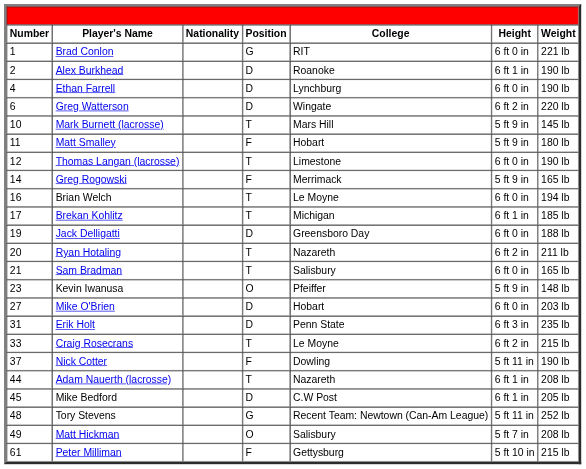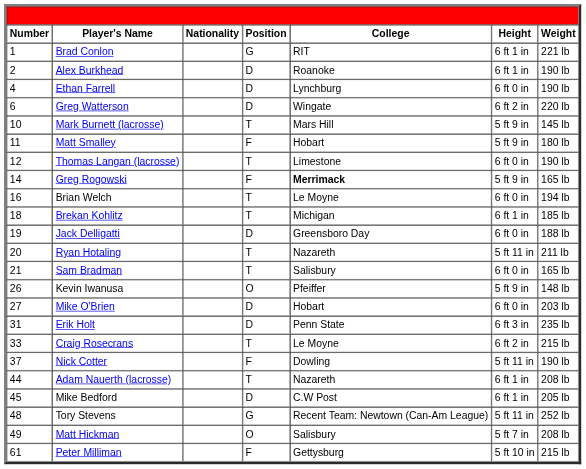 <table align=left border=4 cellspacing=0 cellpadding=4>
 <tr>
 <th align="center" colspan="7" bgcolor=red style="color:red"><strong>2012 Charlotte Copperheads</strong></th>
 </tr>
 <tr>
 </tr>
 <tr>
 <th align="center" colspan="1">Number</th>
 <th align="center" colspan="1">Player's Name</th>
 <th align="center" colspan="1">Nationality</th>
 <th align="center" colspan="1">Position</th>
 <th align="center" colspan="1">College</th>
 <th align="center" colspan="1">Height</th>
 <th align="center" colspan="1">Weight</th>
 </tr>
 <tr>
 <td>1</td>
 <td><a href='#'>Brad Conlon</a></td>
 <td></td>
 <td>G</td>
 <td>RIT</td>
-<td>6 ft 0 in</td>
+<td>6 ft 1 in</td>
 <td>221 lb</td>
 </tr>
 <tr>
 <td>2</td>
 <td><a href='#'>Alex Burkhead</a></td>
 <td></td>
 <td>D</td>
 <td>Roanoke</td>
 <td>6 ft 1 in</td>
 <td>190 lb</td>
 </tr>
 <tr>
 <td>4</td>
 <td><a href='#'>Ethan Farrell</a></td>
 <td></td>
 <td>D</td>
 <td>Lynchburg</td>
 <td>6 ft 0 in</td>
 <td>190 lb</td>
 </tr>
 <tr>
 <td>6</td>
 <td><a href='#'>Greg Watterson</a></td>
 <td></td>
 <td>D</td>
 <td>Wingate</td>
 <td>6 ft 2 in</td>
 <td>220 lb</td>
 </tr>
 <tr>
 <td>10</td>
 <td><a href='#'>Mark Burnett (lacrosse)</a></td>
 <td></td>
 <td>T</td>
 <td>Mars Hill</td>
 <td>5 ft 9 in</td>
 <td>145 lb</td>
 </tr>
 <tr>
 <td>11</td>
 <td><a href='#'>Matt Smalley</a></td>
 <td></td>
 <td>F</td>
 <td>Hobart</td>
 <td>5 ft 9 in</td>
 <td>180 lb</td>
 </tr>
 <tr>
 <td>12</td>
 <td><a href='#'>Thomas Langan (lacrosse)</a></td>
 <td></td>
 <td>T</td>
 <td>Limestone</td>
 <td>6 ft 0 in</td>
 <td>190 lb</td>
 </tr>
 <tr>
 <td>14</td>
 <td><a href='#'>Greg Rogowski</a></td>
 <td></td>
 <td>F</td>
-<td>Merrimack</td>
+<td><strong>Merrimack</strong></td>
 <td>5 ft 9 in</td>
 <td>165 lb</td>
 </tr>
 <tr>
 <td>16</td>
 <td>Brian Welch</td>
 <td></td>
 <td>T</td>
 <td>Le Moyne</td>
 <td>6 ft 0 in</td>
 <td>194 lb</td>
 </tr>
 <tr>
-<td>17</td>
+<td>18</td>
 <td><a href='#'>Brekan Kohlitz</a></td>
 <td></td>
 <td>T</td>
 <td>Michigan</td>
 <td>6 ft 1 in</td>
 <td>185 lb</td>
 </tr>
 <tr>
 <td>19</td>
 <td><a href='#'>Jack Delligatti</a></td>
 <td></td>
 <td>D</td>
 <td>Greensboro Day</td>
 <td>6 ft 0 in</td>
 <td>188 lb</td>
 </tr>
 <tr>
 <td>20</td>
 <td><a href='#'>Ryan Hotaling</a></td>
 <td></td>
 <td>T</td>
 <td>Nazareth</td>
-<td>6 ft 2 in</td>
+<td>5 ft 11 in</td>
 <td>211 lb</td>
 </tr>
 <tr>
 <td>21</td>
 <td><a href='#'>Sam Bradman</a></td>
 <td></td>
 <td>T</td>
 <td>Salisbury</td>
 <td>6 ft 0 in</td>
 <td>165 lb</td>
 </tr>
 <tr>
-<td>23</td>
+<td>26</td>
 <td>Kevin Iwanusa</td>
 <td></td>
 <td>O</td>
 <td>Pfeiffer</td>
 <td>5 ft 9 in</td>
 <td>148 lb</td>
 </tr>
 <tr>
 <td>27</td>
 <td><a href='#'>Mike O'Brien</a></td>
 <td></td>
 <td>D</td>
 <td>Hobart</td>
 <td>6 ft 0 in</td>
 <td>203 lb</td>
 </tr>
 <tr>
 <td>31</td>
 <td><a href='#'>Erik Holt</a></td>
 <td></td>
 <td>D</td>
 <td>Penn State</td>
 <td>6 ft 3 in</td>
 <td>235 lb</td>
 </tr>
 <tr>
 <td>33</td>
 <td><a href='#'>Craig Rosecrans</a></td>
 <td></td>
 <td>T</td>
 <td>Le Moyne</td>
 <td>6 ft 2 in</td>
 <td>215 lb</td>
 </tr>
 <tr>
 <td>37</td>
 <td><a href='#'>Nick Cotter</a></td>
 <td></td>
 <td>F</td>
 <td>Dowling</td>
 <td>5 ft 11 in</td>
 <td>190 lb</td>
 </tr>
 <tr>
 <td>44</td>
 <td><a href='#'>Adam Nauerth (lacrosse)</a></td>
 <td></td>
 <td>T</td>
 <td>Nazareth</td>
 <td>6 ft 1 in</td>
 <td>208 lb</td>
 </tr>
 <tr>
 <td>45</td>
 <td>Mike Bedford</td>
 <td></td>
 <td>D</td>
 <td>C.W Post</td>
 <td>6 ft 1 in</td>
 <td>205 lb</td>
 </tr>
 <tr>
 <td>48</td>
 <td>Tory Stevens</td>
 <td></td>
 <td>G</td>
 <td>Recent Team: Newtown (Can-Am League)</td>
 <td>5 ft 11 in</td>
 <td>252 lb</td>
 </tr>
 <tr>
 <td>49</td>
 <td><a href='#'>Matt Hickman</a></td>
 <td></td>
 <td>O</td>
 <td>Salisbury</td>
 <td>5 ft 7 in</td>
 <td>208 lb</td>
 </tr>
 <tr>
 <td>61</td>
 <td><a href='#'>Peter Milliman</a></td>
 <td></td>
 <td>F</td>
 <td>Gettysburg</td>
 <td>5 ft 10 in</td>
 <td>215 lb</td>
 </tr>
 <tr>
 </tr>
 </table>
